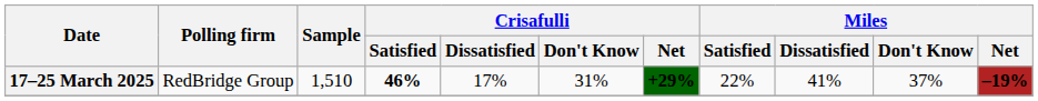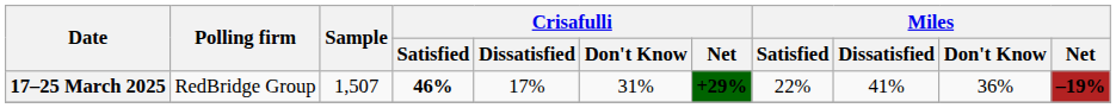 <table class="nowrap wikitable tpl-blanktable" style=text-align:center;font-size:90%>
 <tr>
 <th rowspan=2>Date</th>
 <th rowspan=2>Polling firm</th>
 <th rowspan=2 style=max-width:5em>Sample</th>
 <th colspan=4><a href='#'>Crisafulli</a></th>
 <th colspan=4><a href='#'>Miles</a></th>
 </tr>
 <tr>
 <th>Satisfied</th>
 <th>Dissatisfied</th>
 <th>Don't Know</th>
 <th>Net</th>
 <th>Satisfied</th>
 <th>Dissatisfied</th>
 <th>Don't Know</th>
 <th>Net</th>
 </tr>
 <tr>
 <th>17–25 March 2025</th>
 <td>RedBridge Group</td>
-<td>1,510</td>
+<td>1,507</td>
 <td><strong>46%</strong></td>
 <td>17%</td>
 <td>31%</td>
 <td style="background:DarkGreen"><strong>+29%</strong></td>
 <td>22%</td>
 <td>41%</td>
-<td>37%</td>
+<td>36%</td>
 <th style="background:FireBrick"><strong>–19%</strong></th>
 </tr>
 <tr>
 </tr>
 </table>
